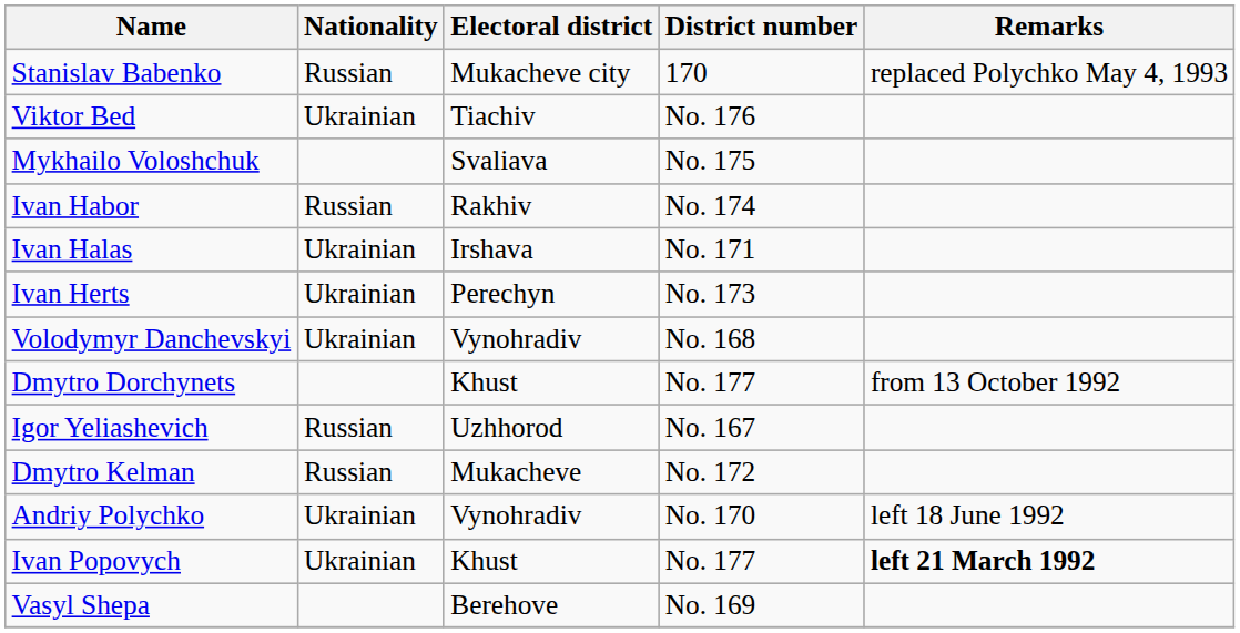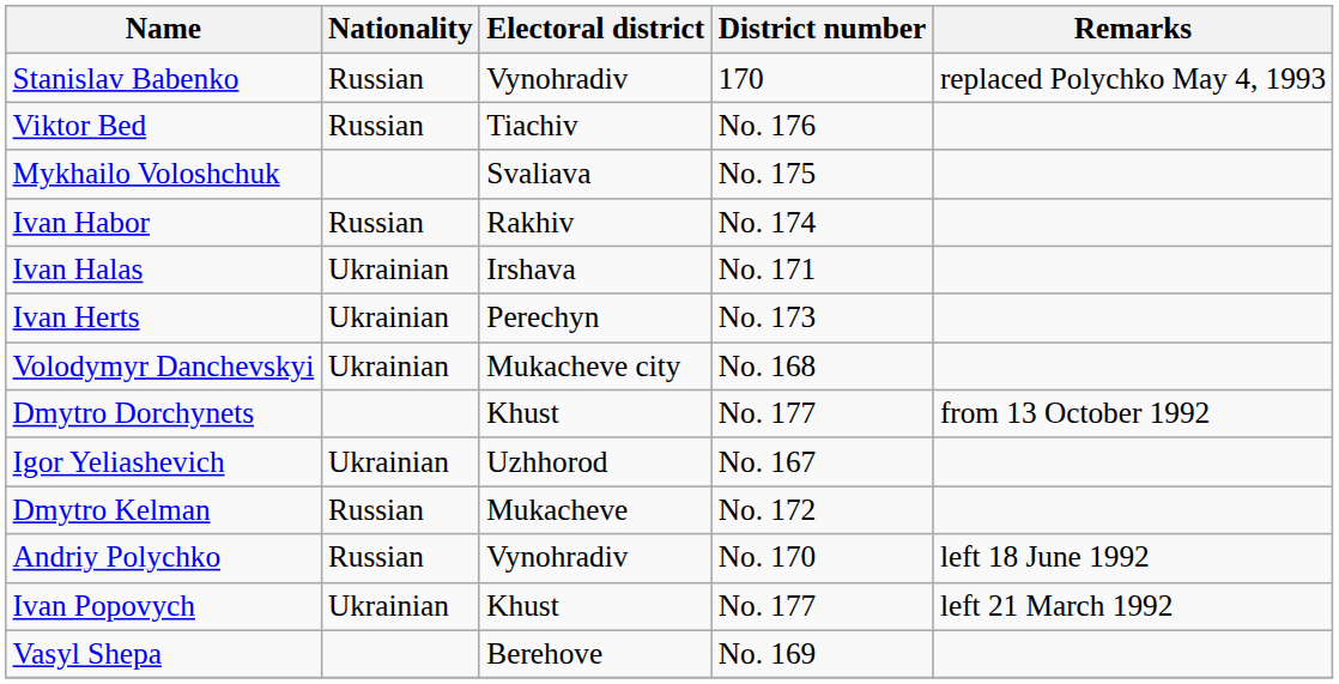 <table class="wikitable standard sortable">
 <tr>
 <th>Name</th>
 <th>Nationality</th>
 <th>Electoral district</th>
 <th>District number</th>
 <th>Remarks</th>
 </tr>
 <tr>
 <td><a href='#'>Stanislav Babenko</a></td>
 <td>Russian</td>
-<td>Mukacheve city</td>
+<td>Vynohradiv</td>
 <td>170</td>
 <td>replaced Polychko May 4, 1993</td>
 </tr>
 <tr>
 <td><a href='#'>Viktor Bed</a></td>
-<td>Ukrainian</td>
+<td>Russian</td>
 <td>Tiachiv</td>
 <td>No. 176</td>
 <td></td>
 </tr>
 <tr>
 <td><a href='#'>Mykhailo Voloshchuk</a></td>
 <td></td>
 <td>Svaliava</td>
 <td>No. 175</td>
 <td></td>
 </tr>
 <tr>
 <td><a href='#'>Ivan Habor</a></td>
 <td>Russian</td>
 <td>Rakhiv</td>
 <td>No. 174</td>
 <td></td>
 </tr>
 <tr>
 <td><a href='#'>Ivan Halas</a></td>
 <td>Ukrainian</td>
 <td>Irshava</td>
 <td>No. 171</td>
 <td></td>
 </tr>
 <tr>
 <td><a href='#'>Ivan Herts</a></td>
 <td>Ukrainian</td>
 <td>Perechyn</td>
 <td>No. 173</td>
 <td></td>
 </tr>
 <tr>
 <td><a href='#'>Volodymyr Danchevskyi</a></td>
 <td>Ukrainian</td>
-<td>Vynohradiv</td>
+<td>Mukacheve city</td>
 <td>No. 168</td>
 <td></td>
 </tr>
 <tr>
 <td><a href='#'>Dmytro Dorchynets</a></td>
 <td></td>
 <td>Khust</td>
 <td>No. 177</td>
 <td>from 13 October 1992</td>
 </tr>
 <tr>
 <td><a href='#'>Igor Yeliashevich</a></td>
-<td>Russian</td>
+<td>Ukrainian</td>
 <td>Uzhhorod</td>
 <td>No. 167</td>
 <td></td>
 </tr>
 <tr>
 <td><a href='#'>Dmytro Kelman</a></td>
 <td>Russian</td>
 <td>Mukacheve</td>
 <td>No. 172</td>
 <td></td>
 </tr>
 <tr>
 <td><a href='#'>Andriy Polychko</a></td>
-<td>Ukrainian</td>
+<td>Russian</td>
 <td>Vynohradiv</td>
 <td>No. 170</td>
 <td>left 18 June 1992</td>
 </tr>
 <tr>
 <td><a href='#'>Ivan Popovych</a></td>
 <td>Ukrainian</td>
 <td>Khust</td>
 <td>No. 177</td>
-<td><strong>left 21 March 1992</strong></td>
+<td>left 21 March 1992</td>
 </tr>
 <tr>
 <td><a href='#'>Vasyl Shepa</a></td>
 <td></td>
 <td>Berehove</td>
 <td>No. 169</td>
 <td></td>
 </tr>
 <tr>
 </tr>
 </table>
